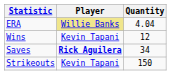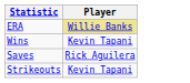 <table class="wikitable" style="text-align: center;">
 <tr>
 <th><a href='#'>Statistic</a></th>
 <th>Player</th>
-<th>Quantity</th>
 </tr>
 <tr>
 <td align="left"><a href='#'>ERA</a></td>
 <td style="background: khaki;"><a href='#'>Willie Banks</a></td>
-<td>4.04</td>
 </tr>
 <tr>
 <td align="left"><a href='#'>Wins</a></td>
 <td><a href='#'>Kevin Tapani</a></td>
-<td>12</td>
 </tr>
 <tr>
 <td align="left"><a href='#'>Saves</a></td>
-<td><strong><a href='#'>Rick Aguilera</a></strong></td>
-<td>34</td>
+<td><a href='#'>Rick Aguilera</a></td>
 </tr>
 <tr>
 <td align="left"><a href='#'>Strikeouts</a></td>
 <td><a href='#'>Kevin Tapani</a></td>
-<td>150</td>
 </tr>
 </table>
